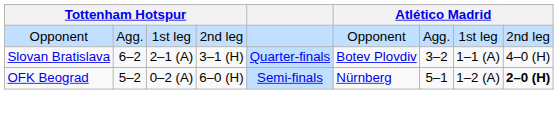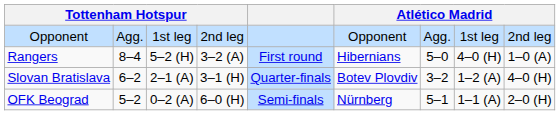 <table class="wikitable" style="text-align:center">
 <tr>
 <th colspan=4> <a href='#'>Tottenham Hotspur</a></th>
 <th></th>
 <th colspan=4> <a href='#'>Atlético Madrid</a></th>
 </tr>
 <tr style="background:#c1e0ff">
 <td>Opponent</td>
 <td>Agg.</td>
 <td>1st leg</td>
 <td>2nd leg</td>
 <td></td>
 <td>Opponent</td>
 <td>Agg.</td>
 <td>1st leg</td>
 <td>2nd leg</td>
 </tr>
 <tr>
+<td align=left> <a href='#'>Rangers</a></td>
+<td>8–4</td>
+<td>5–2 (H)</td>
+<td>3–2 (A)</td>
+<td style="background:#c1e0ff;"><a href='#'>First round</a></td>
+<td align=left> <a href='#'>Hibernians</a></td>
+<td>5–0</td>
+<td>4–0 (H)</td>
+<td>1–0 (A)</td>
+</tr>
+<tr>
 <td align=left> <a href='#'>Slovan Bratislava</a></td>
 <td>6–2</td>
 <td>2–1 (A)</td>
 <td>3–1 (H)</td>
 <td style="background:#c1e0ff;"><a href='#'>Quarter-finals</a></td>
 <td align=left> <a href='#'>Botev Plovdiv</a></td>
 <td>3–2</td>
-<td>1–1 (A)</td>
+<td>1–2 (A)</td>
 <td>4–0 (H)</td>
 </tr>
 <tr>
 <td align=left> <a href='#'>OFK Beograd</a></td>
 <td>5–2</td>
 <td>0–2 (A)</td>
 <td>6–0 (H)</td>
 <td style="background:#c1e0ff;"><a href='#'>Semi-finals</a></td>
 <td align=left> <a href='#'>Nürnberg</a></td>
 <td>5–1</td>
-<td>1–2 (A)</td>
-<td><strong>2–0 (H)</strong></td>
+<td>1–1 (A)</td>
+<td>2–0 (H)</td>
 </tr>
 </table>
